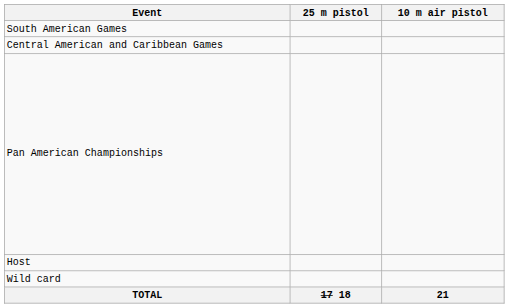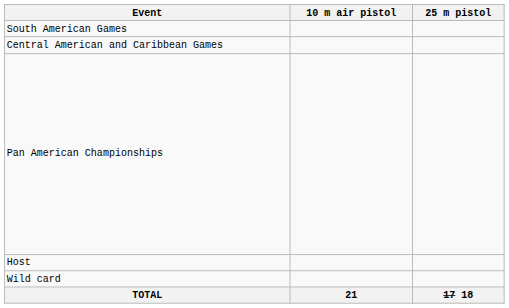 <table class=wikitable style="text-align:left" width=650>
 <tr>
 <th>Event</th>
+<th>10 m air pistol</th>
 <th>25 m pistol</th>
-<th>10 m air pistol</th>
 </tr>
 <tr>
 <td>South American Games</td>
+<td><br></td>
 <td></td>
-<td><br></td>
 </tr>
 <tr>
 <td>Central American and Caribbean Games</td>
+<td><br></td>
 <td></td>
-<td><br></td>
 </tr>
 <tr>
 <td>Pan American Championships</td>
+<td><br><br><br><br><br><br><br><br><br><br><br><br><br><br><br><br><br></td>
 <td><br><br><br><br><br><br><br><br><br><br><br><br><br><br></td>
-<td><br><br><br><br><br><br><br><br><br><br><br><br><br><br><br><br><br></td>
 </tr>
 <tr>
 <td>Host</td>
 <td></td>
 <td></td>
 </tr>
 <tr>
 <td>Wild card</td>
 <td></td>
 <td></td>
 </tr>
 <tr>
 <th>TOTAL</th>
+<th>21</th>
 <th><s>17</s> 18</th>
-<th>21</th>
 </tr>
 </table>
